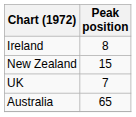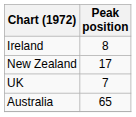 <table class="wikitable sortable">
 <tr>
 <th>Chart (1972)</th>
 <th>Peak<br>position</th>
 </tr>
 <tr>
 <td>Ireland</td>
 <td style="text-align:center;">8</td>
 </tr>
 <tr>
 <td>New Zealand </td>
-<td style="text-align:center;">15</td>
+<td style="text-align:center;">17</td>
 </tr>
 <tr>
 <td>UK </td>
 <td style="text-align:center;">7</td>
 </tr>
 <tr>
 <td>Australia</td>
 <td style="text-align:center;">65</td>
 </tr>
 <tr>
 </tr>
 </table>
